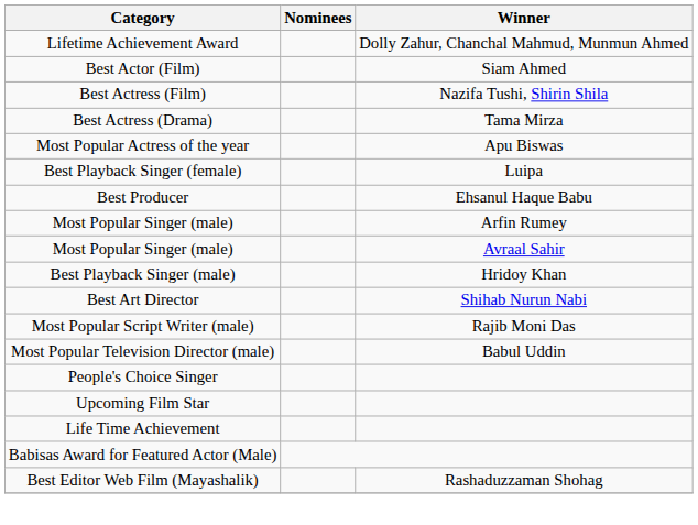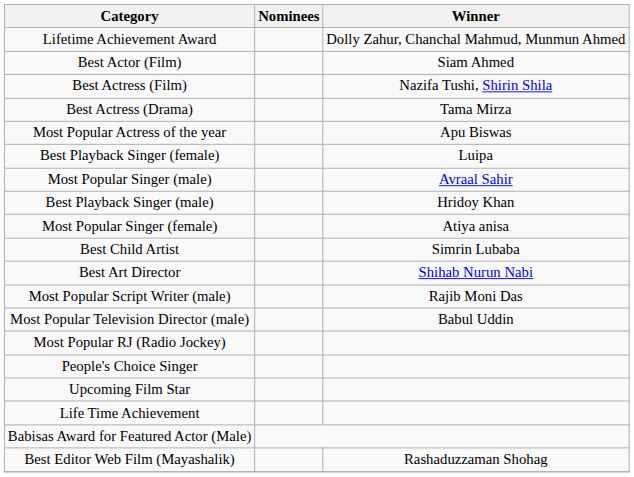 <table class="sortable wikitable"  style="text-align: center">
 <tr>
 <th>Category</th>
 <th>Nominees</th>
 <th>Winner</th>
 </tr>
 <tr>
 <td>Lifetime Achievement Award</td>
 <td></td>
 <td>Dolly Zahur, Chanchal Mahmud, Munmun Ahmed</td>
 </tr>
 <tr>
 <td>Best Actor (Film)</td>
 <td></td>
 <td>Siam Ahmed</td>
 </tr>
 <tr>
 <td>Best Actress (Film)</td>
 <td></td>
 <td>Nazifa Tushi, <a href='#'>Shirin Shila</a></td>
 </tr>
 <tr>
 <td>Best Actress (Drama)</td>
 <td></td>
 <td>Tama Mirza</td>
 </tr>
 <tr>
 <td>Most Popular Actress of the year</td>
 <td></td>
 <td>Apu Biswas</td>
 </tr>
 <tr>
 <td>Best Playback Singer (female)</td>
 <td></td>
 <td>Luipa</td>
 </tr>
 <tr>
-<td>Best Producer</td>
-<td></td>
-<td>Ehsanul Haque Babu</td>
-</tr>
-<tr>
-<td>Most Popular Singer (male)</td>
-<td></td>
-<td>Arfin Rumey</td>
-</tr>
-<tr>
 <td>Most Popular Singer (male)</td>
 <td></td>
 <td><a href='#'>Avraal Sahir</a></td>
 </tr>
 <tr>
 <td>Best Playback Singer (male)</td>
 <td></td>
 <td>Hridoy Khan</td>
+</tr>
+<tr>
+<td>Most Popular Singer (female)</td>
+<td></td>
+<td>Atiya anisa</td>
+</tr>
+<tr>
+<td>Best Child Artist</td>
+<td></td>
+<td>Simrin Lubaba</td>
 </tr>
 <tr>
 <td>Best Art Director</td>
 <td></td>
 <td><a href='#'>Shihab Nurun Nabi</a></td>
 </tr>
 <tr>
 <td>Most Popular Script Writer (male)</td>
 <td></td>
 <td>Rajib Moni Das</td>
 </tr>
 <tr>
 <td>Most Popular Television Director (male)</td>
 <td></td>
 <td>Babul Uddin</td>
+</tr>
+<tr>
+<td>Most Popular RJ (Radio Jockey)</td>
+<td></td>
+<td></td>
 </tr>
 <tr>
 <td>People's Choice Singer</td>
 <td></td>
 <td></td>
 </tr>
 <tr>
 <td>Upcoming Film Star</td>
 <td></td>
 <td></td>
 </tr>
 <tr>
 <td>Life Time Achievement</td>
 <td></td>
 <td></td>
 </tr>
 <tr>
 <td>Babisas Award for Featured Actor (Male)</td>
 </tr>
 <tr>
 <td>Best Editor Web Film (Mayashalik)</td>
 <td></td>
 <td>Rashaduzzaman Shohag</td>
 </tr>
 <tr>
 </tr>
 </table>
